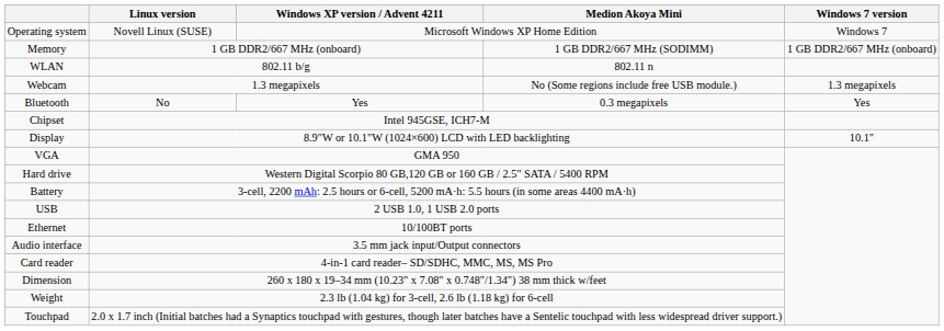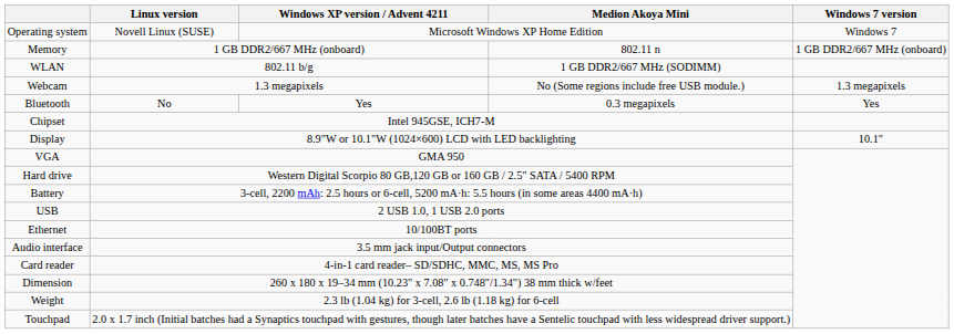 <table class="wikitable" style="text-align: center">
 <tr>
 <th></th>
 <th>Linux version</th>
 <th>Windows XP version / Advent 4211</th>
 <th>Medion Akoya Mini</th>
 <th>Windows 7 version</th>
 </tr>
 <tr>
 <td>Operating system</td>
 <td>Novell Linux (SUSE)</td>
 <td colspan=2>Microsoft Windows XP Home Edition</td>
 <td>Windows 7</td>
 </tr>
 <tr>
 <td>Memory</td>
 <td colspan=2>1 GB DDR2/667 MHz (onboard)</td>
-<td>1 GB DDR2/667 MHz (SODIMM)</td>
+<td>802.11 n</td>
 <td>1 GB DDR2/667 MHz (onboard)</td>
 </tr>
 <tr>
 <td>WLAN</td>
 <td colspan=2>802.11 b/g</td>
-<td>802.11 n</td>
+<td>1 GB DDR2/667 MHz (SODIMM)</td>
 </tr>
 <tr>
 <td>Webcam</td>
 <td colspan=2>1.3 megapixels</td>
 <td>No (Some regions include free USB module.)</td>
 <td>1.3 megapixels</td>
 </tr>
 <tr>
 <td>Bluetooth</td>
 <td>No</td>
 <td>Yes</td>
 <td>0.3 megapixels</td>
 <td>Yes</td>
 </tr>
 <tr>
 <td>Chipset</td>
 <td colspan=3>Intel 945GSE, ICH7-M</td>
 </tr>
 <tr>
 <td>Display</td>
 <td colspan=3>8.9"W or 10.1"W (1024×600) LCD with LED backlighting</td>
 <td>10.1"</td>
 </tr>
 <tr>
 <td>VGA</td>
 <td colspan=3>GMA 950</td>
 </tr>
 <tr>
 <td>Hard drive</td>
 <td colspan=3>Western Digital Scorpio 80 GB,120 GB or 160 GB / 2.5" SATA / 5400 RPM</td>
 </tr>
 <tr>
 <td>Battery</td>
 <td colspan=3>3-cell, 2200 <a href='#'>mAh</a>: 2.5 hours or 6-cell, 5200 mA·h: 5.5 hours (in some areas 4400 mA·h)</td>
 </tr>
 <tr>
 <td>USB</td>
 <td colspan=3>2 USB 1.0, 1 USB 2.0 ports</td>
 </tr>
 <tr>
 <td>Ethernet</td>
 <td colspan=3>10/100BT ports</td>
 </tr>
 <tr>
 <td>Audio interface</td>
 <td colspan=3>3.5 mm jack input/Output connectors</td>
 </tr>
 <tr>
 <td>Card reader</td>
 <td colspan=3>4-in-1 card reader– SD/SDHC, MMC, MS, MS Pro</td>
 </tr>
 <tr>
 <td>Dimension</td>
 <td colspan=3>260 x 180 x 19–34 mm (10.23" x 7.08" x 0.748"/1.34") 38 mm thick w/feet</td>
 </tr>
 <tr>
 <td>Weight</td>
 <td colspan=3>2.3 lb (1.04 kg) for 3-cell, 2.6 lb (1.18 kg) for 6-cell</td>
 </tr>
 <tr>
 <td>Touchpad</td>
 <td colspan=3>2.0 x 1.7 inch (Initial batches had a Synaptics touchpad with gestures, though later batches have a Sentelic touchpad with less widespread driver support.)</td>
 </tr>
 </table>
